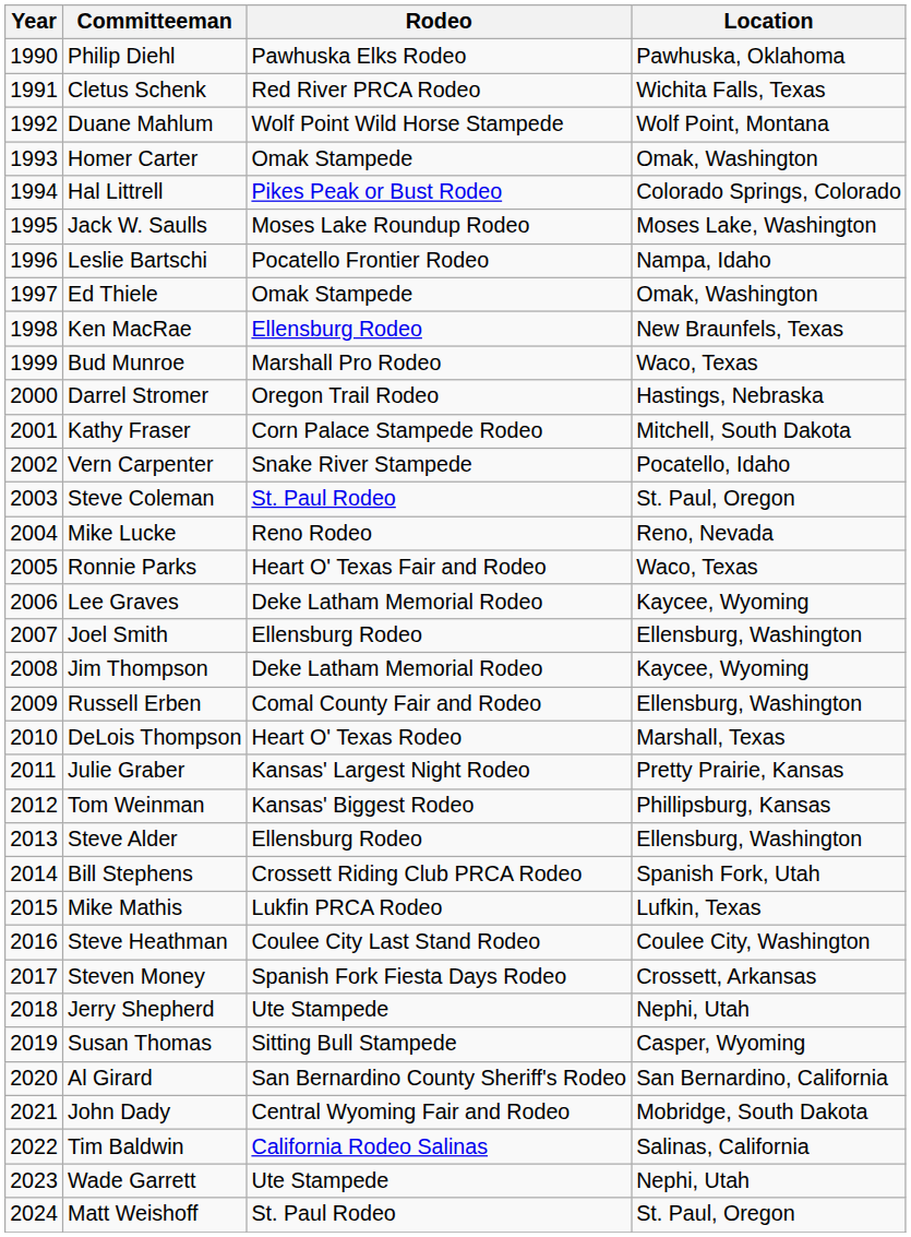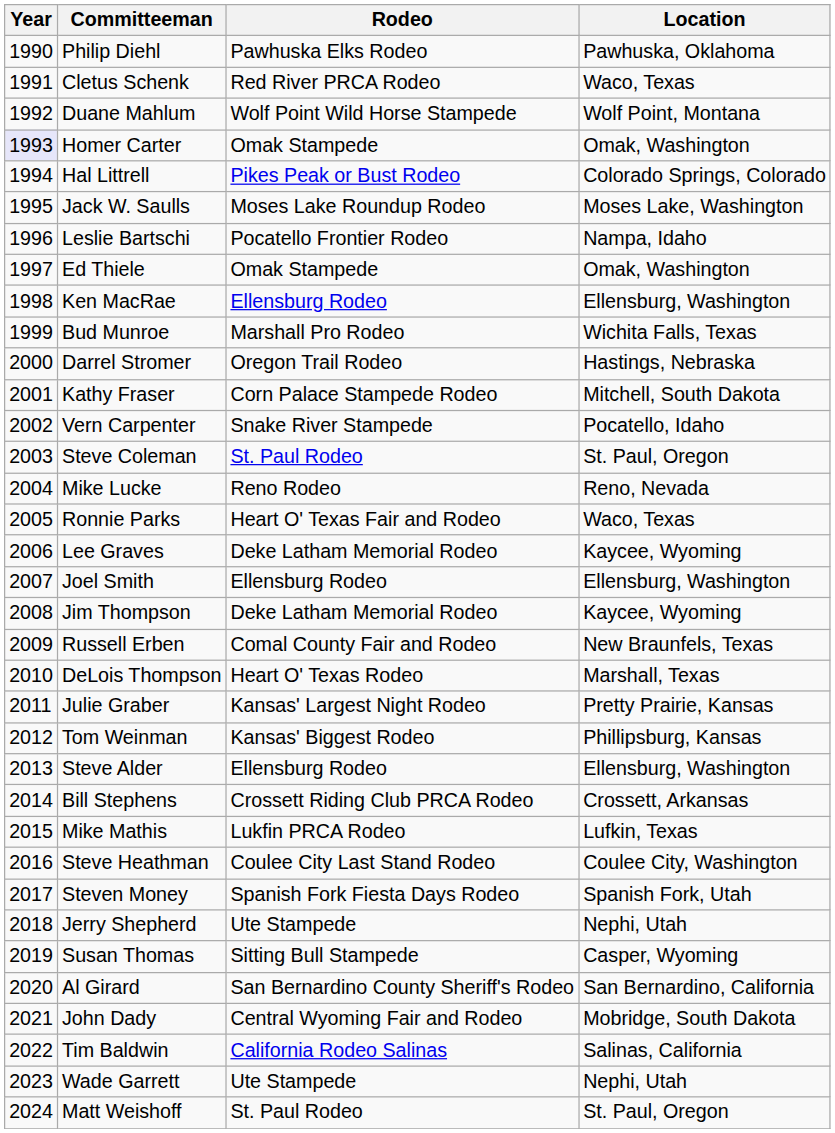 <table class="wikitable">
 <tr>
 <th>Year</th>
 <th>Committeeman</th>
 <th>Rodeo</th>
 <th>Location</th>
 </tr>
 <tr>
 <td>1990</td>
 <td>Philip Diehl</td>
 <td>Pawhuska Elks Rodeo</td>
 <td>Pawhuska, Oklahoma</td>
 </tr>
 <tr>
 <td>1991</td>
 <td>Cletus Schenk</td>
 <td>Red River PRCA Rodeo</td>
-<td>Wichita Falls, Texas</td>
+<td>Waco, Texas</td>
 </tr>
 <tr>
 <td>1992</td>
 <td>Duane Mahlum</td>
 <td>Wolf Point Wild Horse Stampede</td>
 <td>Wolf Point, Montana</td>
 </tr>
 <tr>
-<td>1993</td>
+<td style="background: lavender;">1993</td>
 <td>Homer Carter</td>
 <td>Omak Stampede</td>
 <td>Omak, Washington</td>
 </tr>
 <tr>
 <td>1994</td>
 <td>Hal Littrell</td>
 <td><a href='#'>Pikes Peak or Bust Rodeo</a></td>
 <td>Colorado Springs, Colorado</td>
 </tr>
 <tr>
 <td>1995</td>
 <td>Jack W. Saulls</td>
 <td>Moses Lake Roundup Rodeo</td>
 <td>Moses Lake, Washington</td>
 </tr>
 <tr>
 <td>1996</td>
 <td>Leslie Bartschi</td>
 <td>Pocatello Frontier Rodeo</td>
 <td>Nampa, Idaho</td>
 </tr>
 <tr>
 <td>1997</td>
 <td>Ed Thiele</td>
 <td>Omak Stampede</td>
 <td>Omak, Washington</td>
 </tr>
 <tr>
 <td>1998</td>
 <td>Ken MacRae</td>
 <td><a href='#'>Ellensburg Rodeo</a></td>
-<td>New Braunfels, Texas</td>
+<td>Ellensburg, Washington</td>
 </tr>
 <tr>
 <td>1999</td>
 <td>Bud Munroe</td>
 <td>Marshall Pro Rodeo</td>
-<td>Waco, Texas</td>
+<td>Wichita Falls, Texas</td>
 </tr>
 <tr>
 <td>2000</td>
 <td>Darrel Stromer</td>
 <td>Oregon Trail Rodeo</td>
 <td>Hastings, Nebraska</td>
 </tr>
 <tr>
 <td>2001</td>
 <td>Kathy Fraser</td>
 <td>Corn Palace Stampede Rodeo</td>
 <td>Mitchell, South Dakota</td>
 </tr>
 <tr>
 <td>2002</td>
 <td>Vern Carpenter</td>
 <td>Snake River Stampede</td>
 <td>Pocatello, Idaho</td>
 </tr>
 <tr>
 <td>2003</td>
 <td>Steve Coleman</td>
 <td><a href='#'>St. Paul Rodeo</a></td>
 <td>St. Paul, Oregon</td>
 </tr>
 <tr>
 <td>2004</td>
 <td>Mike Lucke</td>
 <td>Reno Rodeo</td>
 <td>Reno, Nevada</td>
 </tr>
 <tr>
 <td>2005</td>
 <td>Ronnie Parks</td>
 <td>Heart O' Texas Fair and Rodeo</td>
 <td>Waco, Texas</td>
 </tr>
 <tr>
 <td>2006</td>
 <td>Lee Graves</td>
 <td>Deke Latham Memorial Rodeo</td>
 <td>Kaycee, Wyoming</td>
 </tr>
 <tr>
 <td>2007</td>
 <td>Joel Smith</td>
 <td>Ellensburg Rodeo</td>
 <td>Ellensburg, Washington</td>
 </tr>
 <tr>
 <td>2008</td>
 <td>Jim Thompson</td>
 <td>Deke Latham Memorial Rodeo</td>
 <td>Kaycee, Wyoming</td>
 </tr>
 <tr>
 <td>2009</td>
 <td>Russell Erben</td>
 <td>Comal County Fair and Rodeo</td>
-<td>Ellensburg, Washington</td>
+<td>New Braunfels, Texas</td>
 </tr>
 <tr>
 <td>2010</td>
 <td>DeLois Thompson</td>
 <td>Heart O' Texas Rodeo</td>
 <td>Marshall, Texas</td>
 </tr>
 <tr>
 <td>2011</td>
 <td>Julie Graber</td>
 <td>Kansas' Largest Night Rodeo</td>
 <td>Pretty Prairie, Kansas</td>
 </tr>
 <tr>
 <td>2012</td>
 <td>Tom Weinman</td>
 <td>Kansas' Biggest Rodeo</td>
 <td>Phillipsburg, Kansas</td>
 </tr>
 <tr>
 <td>2013</td>
 <td>Steve Alder</td>
 <td>Ellensburg Rodeo</td>
 <td>Ellensburg, Washington</td>
 </tr>
 <tr>
 <td>2014</td>
 <td>Bill Stephens</td>
 <td>Crossett Riding Club PRCA Rodeo</td>
-<td>Spanish Fork, Utah</td>
+<td>Crossett, Arkansas</td>
 </tr>
 <tr>
 <td>2015</td>
 <td>Mike Mathis</td>
 <td>Lukfin PRCA Rodeo</td>
 <td>Lufkin, Texas</td>
 </tr>
 <tr>
 <td>2016</td>
 <td>Steve Heathman</td>
 <td>Coulee City Last Stand Rodeo</td>
 <td>Coulee City, Washington</td>
 </tr>
 <tr>
 <td>2017</td>
 <td>Steven Money</td>
 <td>Spanish Fork Fiesta Days Rodeo</td>
-<td>Crossett, Arkansas</td>
+<td>Spanish Fork, Utah</td>
 </tr>
 <tr>
 <td>2018</td>
 <td>Jerry Shepherd</td>
 <td>Ute Stampede</td>
 <td>Nephi, Utah</td>
 </tr>
 <tr>
 <td>2019</td>
 <td>Susan Thomas</td>
 <td>Sitting Bull Stampede</td>
 <td>Casper, Wyoming</td>
 </tr>
 <tr>
 <td>2020</td>
 <td>Al Girard</td>
 <td>San Bernardino County Sheriff's Rodeo</td>
 <td>San Bernardino, California</td>
 </tr>
 <tr>
 <td>2021</td>
 <td>John Dady</td>
 <td>Central Wyoming Fair and Rodeo</td>
 <td>Mobridge, South Dakota</td>
 </tr>
 <tr>
 <td>2022</td>
 <td>Tim Baldwin</td>
 <td><a href='#'>California Rodeo Salinas</a></td>
 <td>Salinas, California</td>
 </tr>
 <tr>
 <td>2023</td>
 <td>Wade Garrett</td>
 <td>Ute Stampede</td>
 <td>Nephi, Utah</td>
 </tr>
 <tr>
 <td>2024</td>
 <td>Matt Weishoff</td>
 <td>St. Paul Rodeo</td>
 <td>St. Paul, Oregon</td>
 </tr>
 </table>
